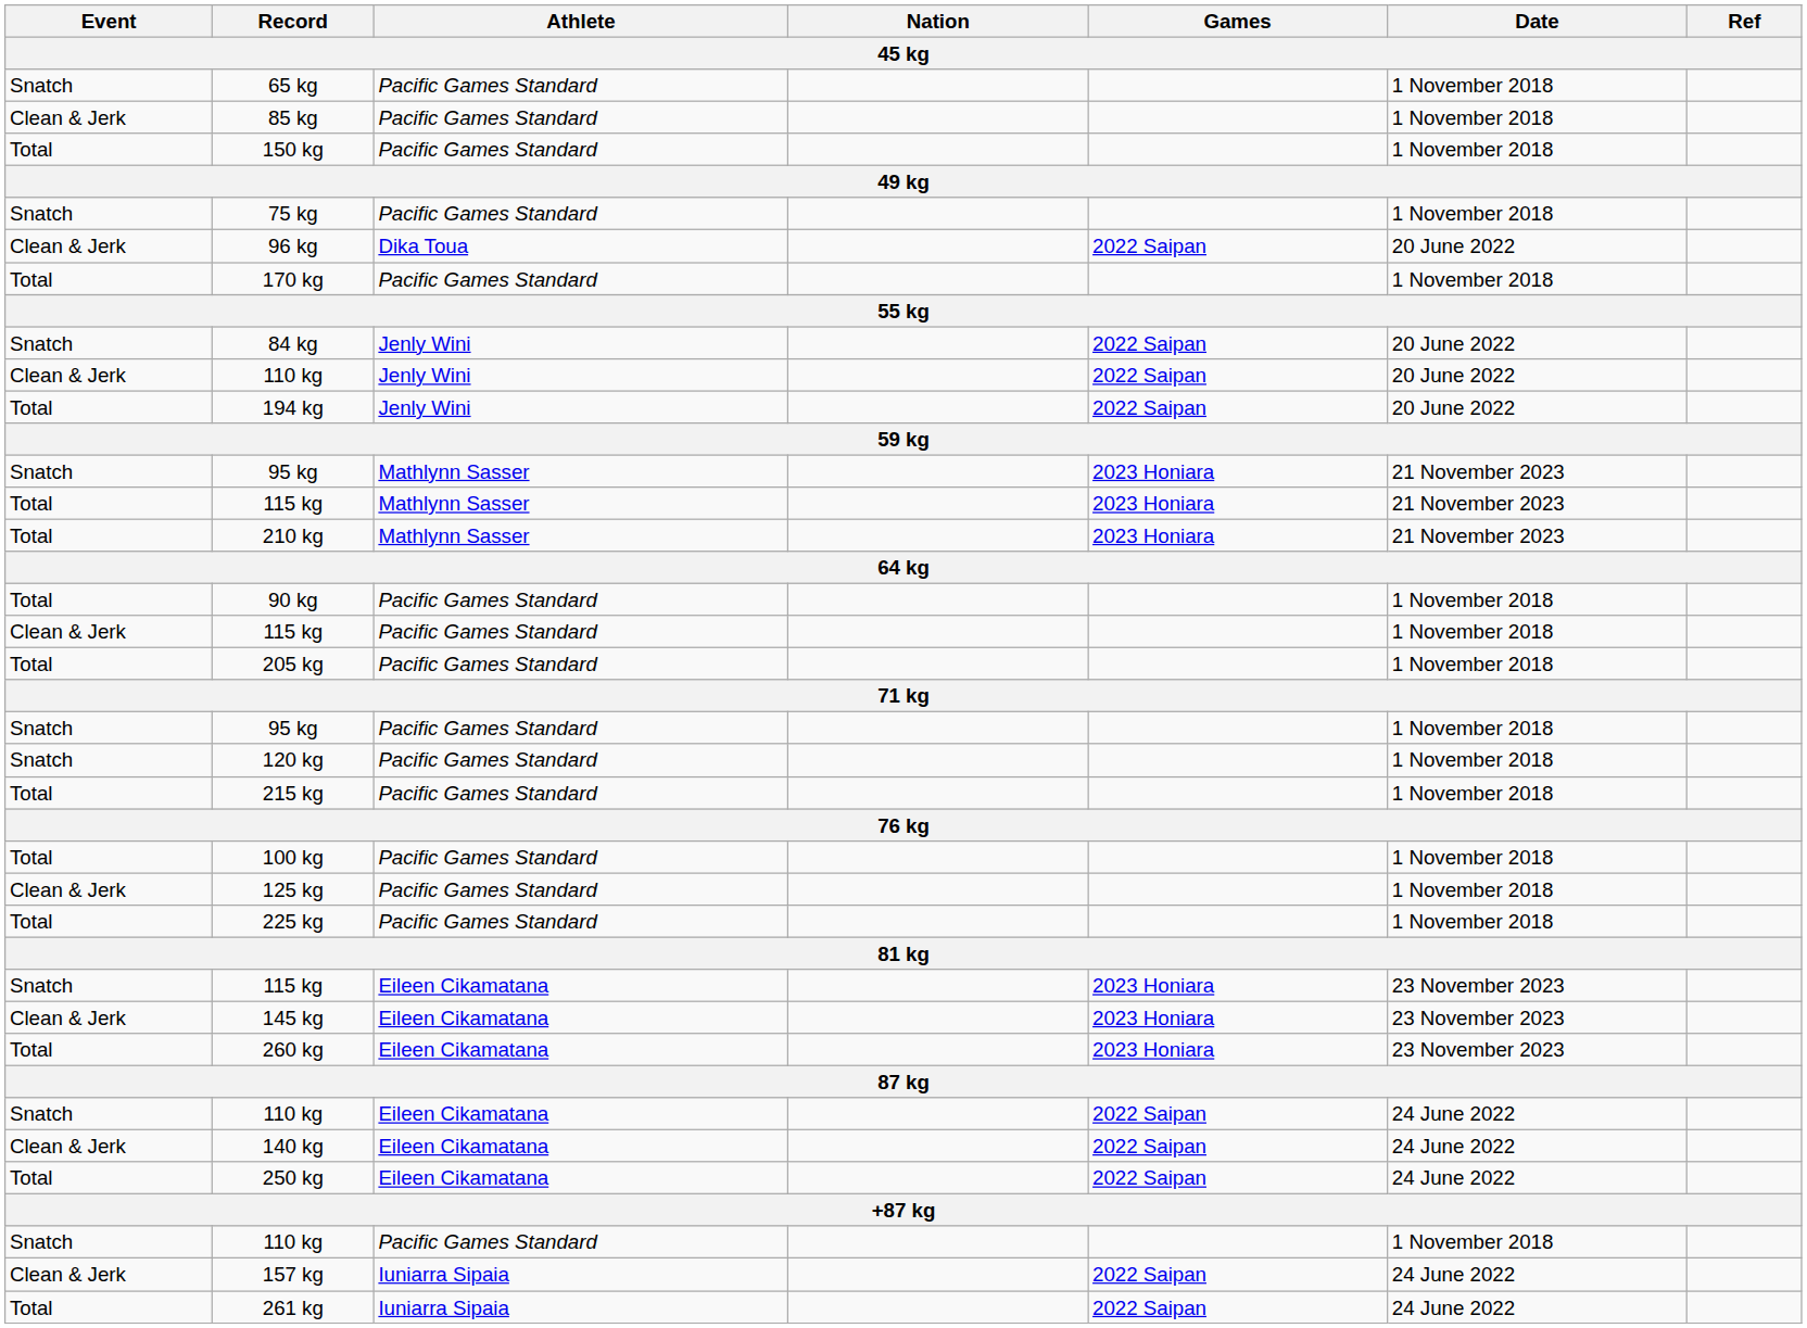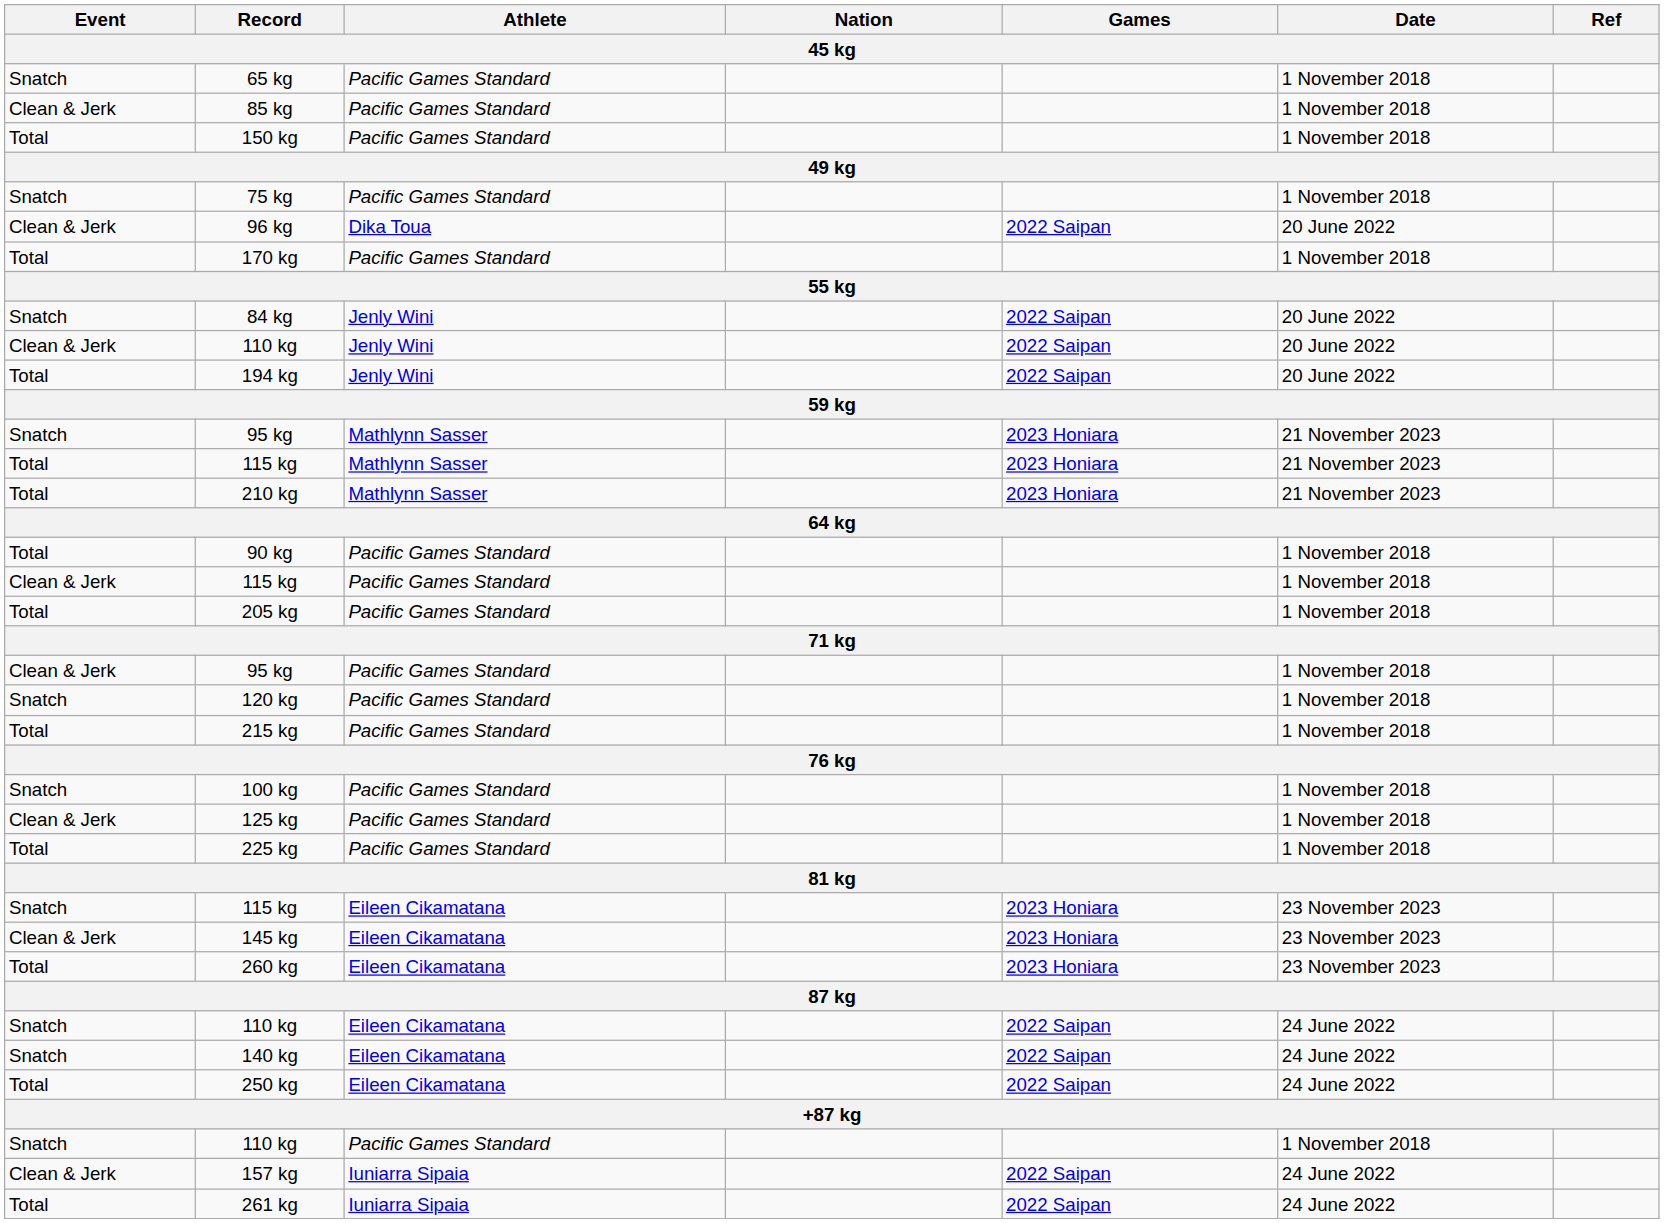 <table class="wikitable" style="font-size:95%; width: 85%;">
 <tr>
 <th width=9%>Event</th>
 <th width=7%>Record</th>
 <th width=18%>Athlete</th>
 <th width=13%>Nation</th>
 <th width=13%>Games</th>
 <th width=13%>Date</th>
 <th width=5%>Ref</th>
 </tr>
 <tr bgcolor="#DDDDDD">
 <th colspan=7>45 kg</th>
 </tr>
 <tr>
 <td>Snatch</td>
 <td align=center>65 kg</td>
 <td><em>Pacific Games Standard</em></td>
 <td></td>
 <td></td>
 <td>1 November 2018</td>
 <td></td>
 </tr>
 <tr>
 <td>Clean & Jerk</td>
 <td align=center>85 kg</td>
 <td><em>Pacific Games Standard</em></td>
 <td></td>
 <td></td>
 <td>1 November 2018</td>
 <td></td>
 </tr>
 <tr>
 <td>Total</td>
 <td align=center>150 kg</td>
 <td><em>Pacific Games Standard</em></td>
 <td></td>
 <td></td>
 <td>1 November 2018</td>
 <td></td>
 </tr>
 <tr bgcolor="#DDDDDD">
 <th colspan=7>49 kg</th>
 </tr>
 <tr>
 <td>Snatch</td>
 <td align=center>75 kg</td>
 <td><em>Pacific Games Standard</em></td>
 <td></td>
 <td></td>
 <td>1 November 2018</td>
 <td></td>
 </tr>
 <tr>
 <td>Clean & Jerk</td>
 <td align=center>96 kg</td>
 <td><a href='#'>Dika Toua</a></td>
 <td></td>
 <td><a href='#'>2022 Saipan</a></td>
 <td>20 June 2022</td>
 <td></td>
 </tr>
 <tr>
 <td>Total</td>
 <td align=center>170 kg</td>
 <td><em>Pacific Games Standard</em></td>
 <td></td>
 <td></td>
 <td>1 November 2018</td>
 <td></td>
 </tr>
 <tr bgcolor="#DDDDDD">
 <th colspan=7>55 kg</th>
 </tr>
 <tr>
 <td>Snatch</td>
 <td align=center>84 kg</td>
 <td><a href='#'>Jenly Wini</a></td>
 <td></td>
 <td><a href='#'>2022 Saipan</a></td>
 <td>20 June 2022</td>
 <td></td>
 </tr>
 <tr>
 <td>Clean & Jerk</td>
 <td align=center>110 kg</td>
 <td><a href='#'>Jenly Wini</a></td>
 <td></td>
 <td><a href='#'>2022 Saipan</a></td>
 <td>20 June 2022</td>
 <td></td>
 </tr>
 <tr>
 <td>Total</td>
 <td align=center>194 kg</td>
 <td><a href='#'>Jenly Wini</a></td>
 <td></td>
 <td><a href='#'>2022 Saipan</a></td>
 <td>20 June 2022</td>
 <td></td>
 </tr>
 <tr bgcolor="#DDDDDD">
 <th colspan=7>59 kg</th>
 </tr>
 <tr>
 <td>Snatch</td>
 <td align=center>95 kg</td>
 <td><a href='#'>Mathlynn Sasser</a></td>
 <td></td>
 <td><a href='#'>2023 Honiara</a></td>
 <td>21 November 2023</td>
 <td></td>
 </tr>
 <tr>
 <td>Total</td>
 <td align=center>115 kg</td>
 <td><a href='#'>Mathlynn Sasser</a></td>
 <td></td>
 <td><a href='#'>2023 Honiara</a></td>
 <td>21 November 2023</td>
 <td></td>
 </tr>
 <tr>
 <td>Total</td>
 <td align=center>210 kg</td>
 <td><a href='#'>Mathlynn Sasser</a></td>
 <td></td>
 <td><a href='#'>2023 Honiara</a></td>
 <td>21 November 2023</td>
 <td></td>
 </tr>
 <tr bgcolor="#DDDDDD">
 <th colspan=7>64 kg</th>
 </tr>
 <tr>
 <td>Total</td>
 <td align=center>90 kg</td>
 <td><em>Pacific Games Standard</em></td>
 <td></td>
 <td></td>
 <td>1 November 2018</td>
 <td></td>
 </tr>
 <tr>
 <td>Clean & Jerk</td>
 <td align=center>115 kg</td>
 <td><em>Pacific Games Standard</em></td>
 <td></td>
 <td></td>
 <td>1 November 2018</td>
 <td></td>
 </tr>
 <tr>
 <td>Total</td>
 <td align=center>205 kg</td>
 <td><em>Pacific Games Standard</em></td>
 <td></td>
 <td></td>
 <td>1 November 2018</td>
 <td></td>
 </tr>
 <tr bgcolor="#DDDDDD">
 <th colspan=7>71 kg</th>
 </tr>
 <tr>
-<td>Snatch</td>
+<td>Clean & Jerk</td>
 <td align=center>95 kg</td>
 <td><em>Pacific Games Standard</em></td>
 <td></td>
 <td></td>
 <td>1 November 2018</td>
 <td></td>
 </tr>
 <tr>
 <td>Snatch</td>
 <td align=center>120 kg</td>
 <td><em>Pacific Games Standard</em></td>
 <td></td>
 <td></td>
 <td>1 November 2018</td>
 <td></td>
 </tr>
 <tr>
 <td>Total</td>
 <td align=center>215 kg</td>
 <td><em>Pacific Games Standard</em></td>
 <td></td>
 <td></td>
 <td>1 November 2018</td>
 <td></td>
 </tr>
 <tr bgcolor="#DDDDDD">
 <th colspan=7>76 kg</th>
 </tr>
 <tr>
-<td>Total</td>
+<td>Snatch</td>
 <td align=center>100 kg</td>
 <td><em>Pacific Games Standard</em></td>
 <td></td>
 <td></td>
 <td>1 November 2018</td>
 <td></td>
 </tr>
 <tr>
 <td>Clean & Jerk</td>
 <td align=center>125 kg</td>
 <td><em>Pacific Games Standard</em></td>
 <td></td>
 <td></td>
 <td>1 November 2018</td>
 <td></td>
 </tr>
 <tr>
 <td>Total</td>
 <td align=center>225 kg</td>
 <td><em>Pacific Games Standard</em></td>
 <td></td>
 <td></td>
 <td>1 November 2018</td>
 <td></td>
 </tr>
 <tr bgcolor="#DDDDDD">
 <th colspan=7>81 kg</th>
 </tr>
 <tr>
 <td>Snatch</td>
 <td align=center>115 kg</td>
 <td><a href='#'>Eileen Cikamatana</a></td>
 <td></td>
 <td><a href='#'>2023 Honiara</a></td>
 <td>23 November 2023</td>
 <td></td>
 </tr>
 <tr>
 <td>Clean & Jerk</td>
 <td align=center>145 kg</td>
 <td><a href='#'>Eileen Cikamatana</a></td>
 <td></td>
 <td><a href='#'>2023 Honiara</a></td>
 <td>23 November 2023</td>
 <td></td>
 </tr>
 <tr>
 <td>Total</td>
 <td align=center>260 kg</td>
 <td><a href='#'>Eileen Cikamatana</a></td>
 <td></td>
 <td><a href='#'>2023 Honiara</a></td>
 <td>23 November 2023</td>
 <td></td>
 </tr>
 <tr bgcolor="#DDDDDD">
 <th colspan=7>87 kg</th>
 </tr>
 <tr>
 <td>Snatch</td>
 <td align=center>110 kg</td>
 <td><a href='#'>Eileen Cikamatana</a></td>
 <td></td>
 <td><a href='#'>2022 Saipan</a></td>
 <td>24 June 2022</td>
 <td></td>
 </tr>
 <tr>
-<td>Clean & Jerk</td>
+<td>Snatch</td>
 <td align=center>140 kg</td>
 <td><a href='#'>Eileen Cikamatana</a></td>
 <td></td>
 <td><a href='#'>2022 Saipan</a></td>
 <td>24 June 2022</td>
 <td></td>
 </tr>
 <tr>
 <td>Total</td>
 <td align=center>250 kg</td>
 <td><a href='#'>Eileen Cikamatana</a></td>
 <td></td>
 <td><a href='#'>2022 Saipan</a></td>
 <td>24 June 2022</td>
 <td></td>
 </tr>
 <tr bgcolor="#DDDDDD">
 <th colspan=7>+87 kg</th>
 </tr>
 <tr>
 <td>Snatch</td>
 <td align=center>110 kg</td>
 <td><em>Pacific Games Standard</em></td>
 <td></td>
 <td></td>
 <td>1 November 2018</td>
 <td></td>
 </tr>
 <tr>
 <td>Clean & Jerk</td>
 <td align=center>157 kg</td>
 <td><a href='#'>Iuniarra Sipaia</a></td>
 <td></td>
 <td><a href='#'>2022 Saipan</a></td>
 <td>24 June 2022</td>
 <td></td>
 </tr>
 <tr>
 <td>Total</td>
 <td align=center>261 kg</td>
 <td><a href='#'>Iuniarra Sipaia</a></td>
 <td></td>
 <td><a href='#'>2022 Saipan</a></td>
 <td>24 June 2022</td>
 <td></td>
 </tr>
 </table>
